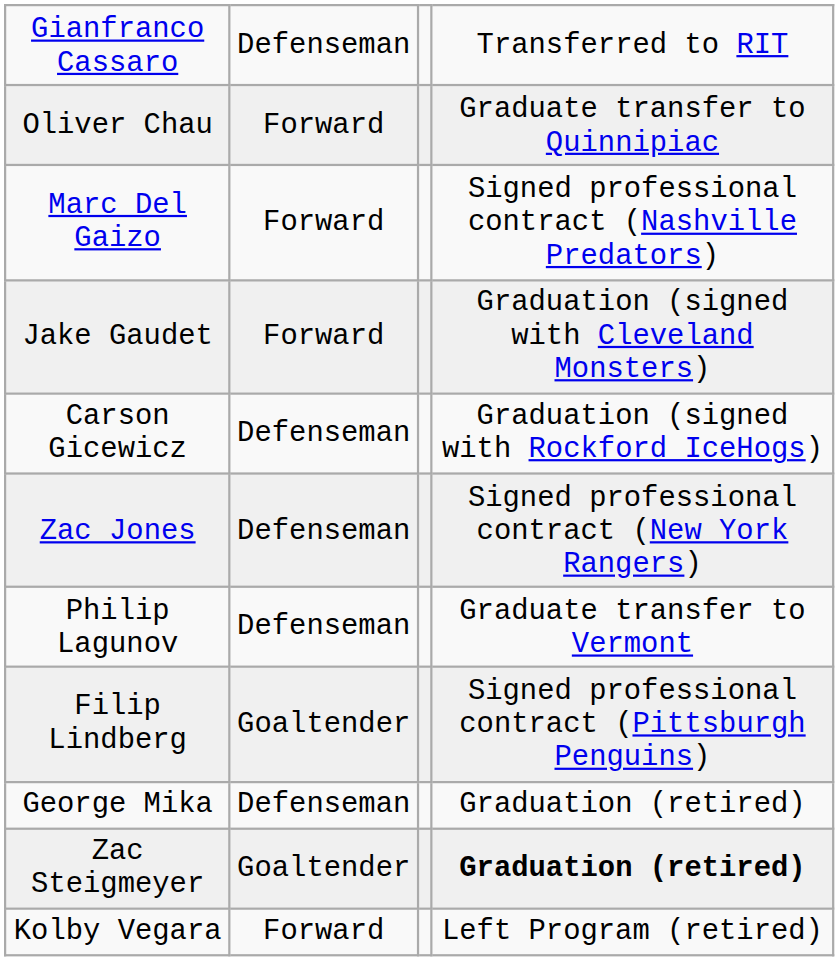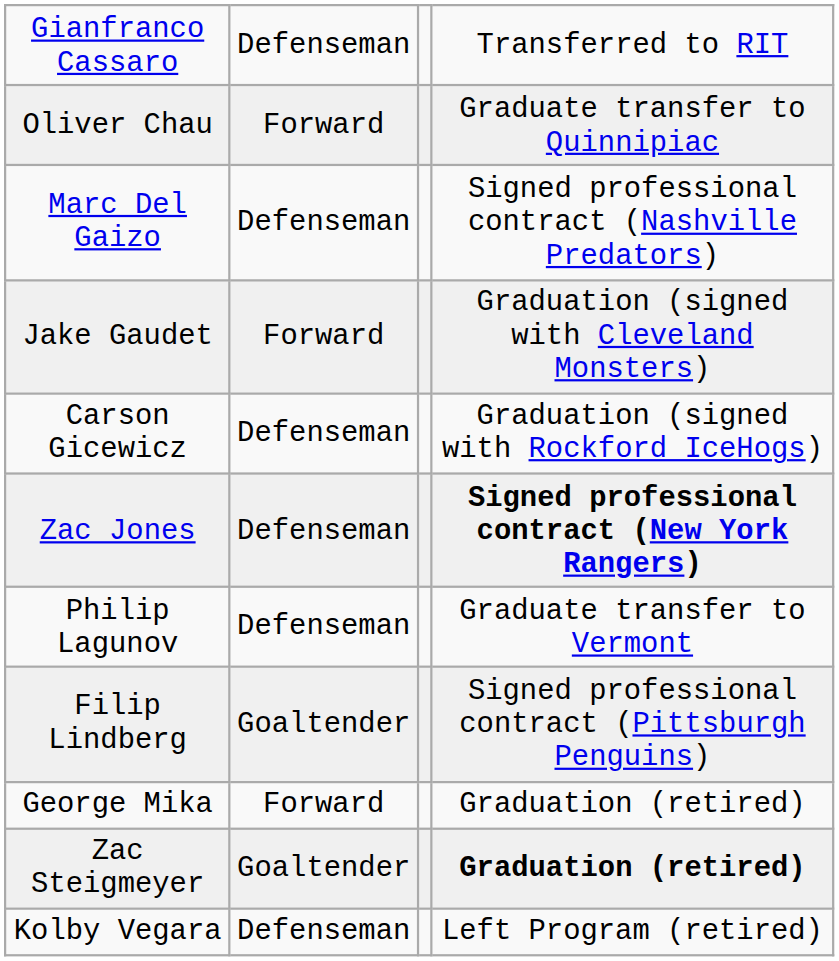 <table class="wikitable" width=60%>
 <tr align="center" bgcolor="">
 <td><a href='#'>Gianfranco Cassaro</a></td>
 <td>Defenseman</td>
 <td></td>
 <td>Transferred to <a href='#'>RIT</a></td>
 </tr>
 <tr align="center" bgcolor="f0f0f0">
 <td>Oliver Chau</td>
 <td>Forward</td>
 <td></td>
 <td>Graduate transfer to <a href='#'>Quinnipiac</a></td>
 </tr>
 <tr align="center" bgcolor="">
 <td><a href='#'>Marc Del Gaizo</a></td>
-<td>Forward</td>
+<td>Defenseman</td>
 <td></td>
 <td>Signed professional contract (<a href='#'>Nashville Predators</a>)</td>
 </tr>
 <tr align="center" bgcolor="f0f0f0">
 <td>Jake Gaudet</td>
 <td>Forward</td>
 <td></td>
 <td>Graduation (signed with <a href='#'>Cleveland Monsters</a>)</td>
 </tr>
 <tr align="center" bgcolor="">
 <td>Carson Gicewicz</td>
 <td>Defenseman</td>
 <td></td>
 <td>Graduation (signed with <a href='#'>Rockford IceHogs</a>)</td>
 </tr>
 <tr align="center" bgcolor="f0f0f0">
 <td><a href='#'>Zac Jones</a></td>
 <td>Defenseman</td>
 <td></td>
-<td>Signed professional contract (<a href='#'>New York Rangers</a>)</td>
+<td><strong>Signed professional contract (<a href='#'>New York Rangers</a>)</strong></td>
 </tr>
 <tr align="center" bgcolor="">
 <td>Philip Lagunov</td>
 <td>Defenseman</td>
 <td></td>
 <td>Graduate transfer to <a href='#'>Vermont</a></td>
 </tr>
 <tr align="center" bgcolor="f0f0f0">
 <td>Filip Lindberg</td>
 <td>Goaltender</td>
 <td></td>
 <td>Signed professional contract (<a href='#'>Pittsburgh Penguins</a>)</td>
 </tr>
 <tr align="center" bgcolor="">
 <td>George Mika</td>
-<td>Defenseman</td>
+<td>Forward</td>
 <td></td>
 <td>Graduation (retired)</td>
 </tr>
 <tr align="center" bgcolor="f0f0f0">
 <td>Zac Steigmeyer</td>
 <td>Goaltender</td>
 <td></td>
 <td><strong>Graduation (retired)</strong></td>
 </tr>
 <tr align="center" bgcolor="">
 <td>Kolby Vegara</td>
-<td>Forward</td>
+<td>Defenseman</td>
 <td></td>
 <td>Left Program (retired)</td>
 </tr>
 </table>
